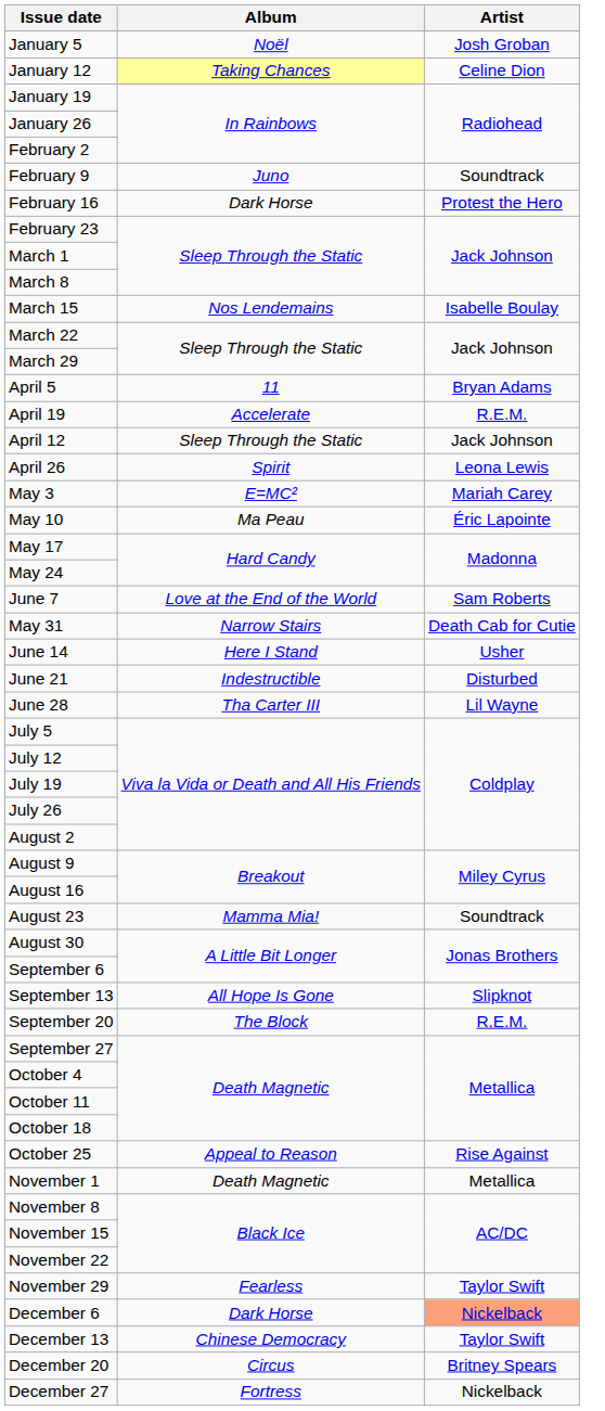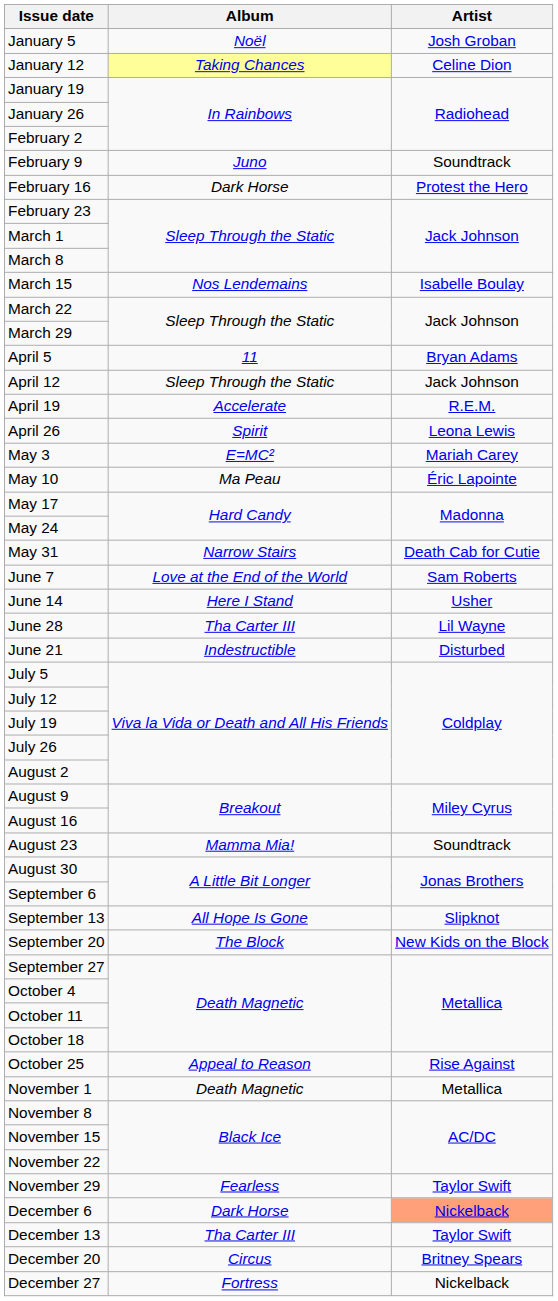 <table class=wikitable>
 <tr>
 <th><strong>Issue date</strong></th>
 <th><strong>Album</strong></th>
 <th><strong>Artist</strong></th>
 </tr>
 <tr>
 <td>January 5</td>
 <td align="center"><em><a href='#'>Noël</a></em></td>
 <td align="center"><a href='#'>Josh Groban</a></td>
 </tr>
 <tr>
 <td>January 12</td>
 <td bgcolor=#FFFF99 align="center"><em><a href='#'>Taking Chances</a></em> </td>
 <td align="center"><a href='#'>Celine Dion</a></td>
 </tr>
 <tr>
 <td>January 19</td>
 <td rowspan="3" align="center"><em><a href='#'>In Rainbows</a></em></td>
 <td rowspan="3" align="center"><a href='#'>Radiohead</a></td>
 </tr>
 <tr>
 <td>January 26</td>
 </tr>
 <tr>
 <td>February 2</td>
 </tr>
 <tr>
 <td>February 9</td>
 <td align="center"><em><a href='#'>Juno</a></em></td>
 <td align="center">Soundtrack</td>
 </tr>
 <tr>
 <td>February 16</td>
 <td align="center"><em>Dark Horse</em></td>
 <td align="center"><a href='#'>Protest the Hero</a></td>
 </tr>
 <tr>
 <td>February 23</td>
 <td rowspan="3" align="center"><em><a href='#'>Sleep Through the Static</a></em></td>
 <td rowspan="3" align="center"><a href='#'>Jack Johnson</a></td>
 </tr>
 <tr>
 <td>March 1</td>
 </tr>
 <tr>
 <td>March 8</td>
 </tr>
 <tr>
 <td>March 15</td>
 <td align="center"><em><a href='#'>Nos Lendemains</a></em></td>
 <td align="center"><a href='#'>Isabelle Boulay</a></td>
 </tr>
 <tr>
 <td>March 22</td>
 <td rowspan="2" align="center"><em>Sleep Through the Static</em></td>
 <td rowspan="2" align="center">Jack Johnson</td>
 </tr>
 <tr>
 <td>March 29</td>
 </tr>
 <tr>
 <td>April 5</td>
 <td align="center"><em><a href='#'>11</a></em></td>
 <td align="center"><a href='#'>Bryan Adams</a></td>
 </tr>
 <tr>
+<td>April 12</td>
+<td align="center"><em>Sleep Through the Static</em></td>
+<td align="center">Jack Johnson</td>
+</tr>
+<tr>
 <td>April 19</td>
 <td align="center"><em><a href='#'>Accelerate</a></em></td>
 <td align="center"><a href='#'>R.E.M.</a></td>
-</tr>
-<tr>
-<td>April 12</td>
-<td align="center"><em>Sleep Through the Static</em></td>
-<td align="center">Jack Johnson</td>
 </tr>
 <tr>
 <td>April 26</td>
 <td align="center"><em><a href='#'>Spirit</a></em></td>
 <td align="center"><a href='#'>Leona Lewis</a></td>
 </tr>
 <tr>
 <td>May 3</td>
 <td align="center"><em><a href='#'>E=MC²</a></em></td>
 <td align="center"><a href='#'>Mariah Carey</a></td>
 </tr>
 <tr>
 <td>May 10</td>
 <td align="center"><em>Ma Peau</em></td>
 <td align="center"><a href='#'>Éric Lapointe</a></td>
 </tr>
 <tr>
 <td>May 17</td>
 <td rowspan="2" align="center"><em><a href='#'>Hard Candy</a></em></td>
 <td rowspan="2" align="center"><a href='#'>Madonna</a></td>
 </tr>
 <tr>
 <td>May 24</td>
 </tr>
 <tr>
+<td>May 31</td>
+<td align="center"><em><a href='#'>Narrow Stairs</a></em></td>
+<td align="center"><a href='#'>Death Cab for Cutie</a></td>
+</tr>
+<tr>
 <td>June 7</td>
 <td align="center"><em><a href='#'>Love at the End of the World</a></em></td>
 <td align="center"><a href='#'>Sam Roberts</a></td>
-</tr>
-<tr>
-<td>May 31</td>
-<td align="center"><em><a href='#'>Narrow Stairs</a></em></td>
-<td align="center"><a href='#'>Death Cab for Cutie</a></td>
 </tr>
 <tr>
 <td>June 14</td>
 <td align="center"><em><a href='#'>Here I Stand</a></em></td>
 <td align="center"><a href='#'>Usher</a></td>
 </tr>
 <tr>
+<td>June 28</td>
+<td align="center"><em><a href='#'>Tha Carter III</a></em></td>
+<td align="center"><a href='#'>Lil Wayne</a></td>
+</tr>
+<tr>
 <td>June 21</td>
 <td align="center"><em><a href='#'>Indestructible</a></em></td>
 <td align="center"><a href='#'>Disturbed</a></td>
-</tr>
-<tr>
-<td>June 28</td>
-<td align="center"><em><a href='#'>Tha Carter III</a></em></td>
-<td align="center"><a href='#'>Lil Wayne</a></td>
 </tr>
 <tr>
 <td>July 5</td>
 <td rowspan="5" align="center"><em><a href='#'>Viva la Vida or Death and All His Friends</a></em></td>
 <td rowspan="5" align="center"><a href='#'>Coldplay</a></td>
 </tr>
 <tr>
 <td>July 12</td>
 </tr>
 <tr>
 <td>July 19</td>
 </tr>
 <tr>
 <td>July 26</td>
 </tr>
 <tr>
 <td>August 2</td>
 </tr>
 <tr>
 <td>August 9</td>
 <td rowspan="2" align="center"><em><a href='#'>Breakout</a></em></td>
 <td rowspan="2" align="center"><a href='#'>Miley Cyrus</a></td>
 </tr>
 <tr>
 <td>August 16</td>
 </tr>
 <tr>
 <td>August 23</td>
 <td align="center"><em><a href='#'>Mamma Mia!</a></em></td>
 <td align="center">Soundtrack</td>
 </tr>
 <tr>
 <td>August 30</td>
 <td rowspan="2" align="center"><em><a href='#'>A Little Bit Longer</a></em></td>
 <td rowspan="2" align="center"><a href='#'>Jonas Brothers</a></td>
 </tr>
 <tr>
 <td>September 6</td>
 </tr>
 <tr>
 <td>September 13</td>
 <td align="center"><em><a href='#'>All Hope Is Gone</a></em></td>
 <td align="center"><a href='#'>Slipknot</a></td>
 </tr>
 <tr>
 <td>September 20</td>
 <td align="center"><em><a href='#'>The Block</a></em></td>
-<td align="center"><a href='#'>R.E.M.</a></td>
+<td align="center"><a href='#'>New Kids on the Block</a></td>
 </tr>
 <tr>
 <td>September 27</td>
 <td rowspan="4" align="center"><em><a href='#'>Death Magnetic</a></em></td>
 <td rowspan="4" align="center"><a href='#'>Metallica</a></td>
 </tr>
 <tr>
 <td>October 4</td>
 </tr>
 <tr>
 <td>October 11</td>
 </tr>
 <tr>
 <td>October 18</td>
 </tr>
 <tr>
 <td>October 25</td>
 <td align="center"><em><a href='#'>Appeal to Reason</a></em></td>
 <td align="center"><a href='#'>Rise Against</a></td>
 </tr>
 <tr>
 <td>November 1</td>
 <td align="center"><em>Death Magnetic</em></td>
 <td align="center">Metallica</td>
 </tr>
 <tr>
 <td>November 8</td>
 <td rowspan="3" align="center"><em><a href='#'>Black Ice</a></em></td>
 <td rowspan="3" align="center"><a href='#'>AC/DC</a></td>
 </tr>
 <tr>
 <td>November 15</td>
 </tr>
 <tr>
 <td>November 22</td>
 </tr>
 <tr>
 <td>November 29</td>
 <td align="center"><em><a href='#'>Fearless</a></em></td>
 <td align="center"><a href='#'>Taylor Swift</a></td>
 </tr>
 <tr>
 <td>December 6</td>
 <td align="center"><em><a href='#'>Dark Horse</a></em></td>
 <td align="center" style="background: lightsalmon;"><a href='#'>Nickelback</a></td>
 </tr>
 <tr>
 <td>December 13</td>
-<td align="center"><em><a href='#'>Chinese Democracy</a></em></td>
+<td align="center"><em><a href='#'>Tha Carter III</a></em></td>
 <td align="center"><a href='#'>Taylor Swift</a></td>
 </tr>
 <tr>
 <td>December 20</td>
 <td align="center"><em><a href='#'>Circus</a></em></td>
 <td align="center"><a href='#'>Britney Spears</a></td>
 </tr>
 <tr>
 <td>December 27</td>
 <td align="center"><em><a href='#'>Fortress</a></em></td>
 <td align="center">Nickelback</td>
 </tr>
 </table>
